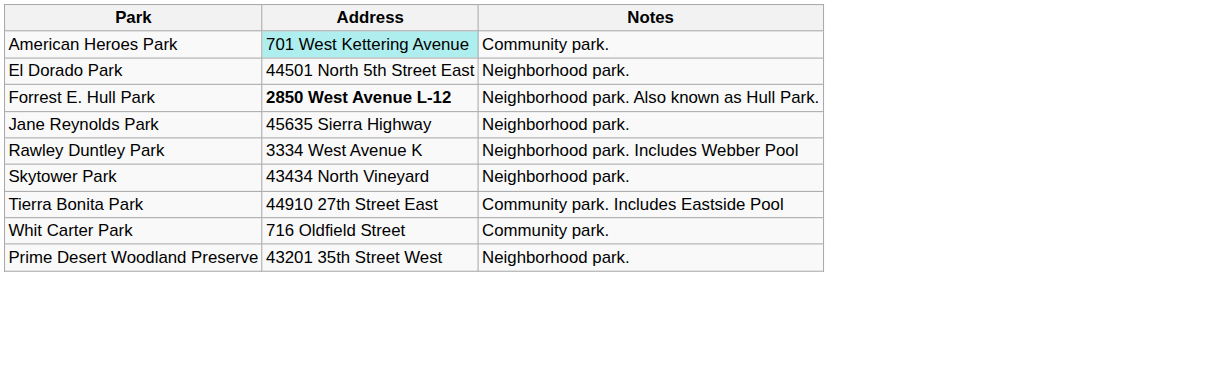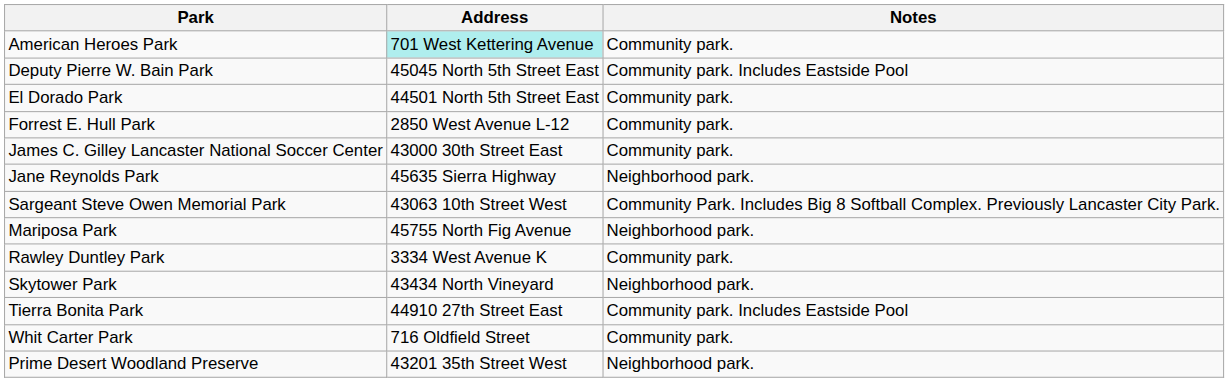 <table class="wikitable">
 <tr>
 <th>Park</th>
 <th>Address</th>
 <th>Notes</th>
 </tr>
 <tr>
 <td>American Heroes Park</td>
 <td style="background: paleturquoise;">701 West Kettering Avenue</td>
 <td>Community park.</td>
 </tr>
 <tr>
+<td>Deputy Pierre W. Bain Park</td>
+<td>45045 North 5th Street East</td>
+<td>Community park. Includes Eastside Pool</td>
+</tr>
+<tr>
 <td>El Dorado Park</td>
 <td>44501 North 5th Street East</td>
-<td>Neighborhood park.</td>
+<td>Community park.</td>
 </tr>
 <tr>
 <td>Forrest E. Hull Park</td>
-<td><strong>2850 West Avenue L-12</strong></td>
-<td>Neighborhood park. Also known as Hull Park.</td>
+<td>2850 West Avenue L-12</td>
+<td>Community park.</td>
+</tr>
+<tr>
+<td>James C. Gilley Lancaster National Soccer Center</td>
+<td>43000 30th Street East</td>
+<td>Community park.</td>
 </tr>
 <tr>
 <td>Jane Reynolds Park</td>
 <td>45635 Sierra Highway</td>
 <td>Neighborhood park.</td>
 </tr>
 <tr>
+<td>Sargeant Steve Owen Memorial Park</td>
+<td>43063 10th Street West</td>
+<td>Community Park. Includes Big 8 Softball Complex. Previously Lancaster City Park.</td>
+</tr>
+<tr>
+<td>Mariposa Park</td>
+<td>45755 North Fig Avenue</td>
+<td>Neighborhood park.</td>
+</tr>
+<tr>
 <td>Rawley Duntley Park</td>
 <td>3334 West Avenue K</td>
-<td>Neighborhood park. Includes Webber Pool</td>
+<td>Community park.</td>
 </tr>
 <tr>
 <td>Skytower Park</td>
 <td>43434 North Vineyard</td>
 <td>Neighborhood park.</td>
 </tr>
 <tr>
 <td>Tierra Bonita Park</td>
 <td>44910 27th Street East</td>
 <td>Community park. Includes Eastside Pool</td>
 </tr>
 <tr>
 <td>Whit Carter Park</td>
 <td>716 Oldfield Street</td>
 <td>Community park.</td>
 </tr>
 <tr>
 <td>Prime Desert Woodland Preserve</td>
 <td>43201 35th Street West</td>
 <td>Neighborhood park.</td>
 </tr>
 </table>
